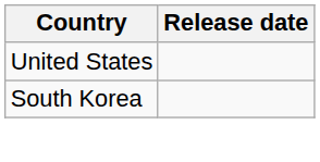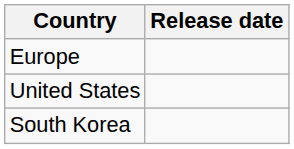 <table class="wikitable">
 <tr>
 <th>Country</th>
 <th>Release date</th>
+</tr>
+<tr>
+<td>Europe</td>
+<td></td>
 </tr>
 <tr>
 <td>United States</td>
 <td></td>
 </tr>
 <tr>
 <td>South Korea</td>
 <td></td>
 </tr>
 </table>
